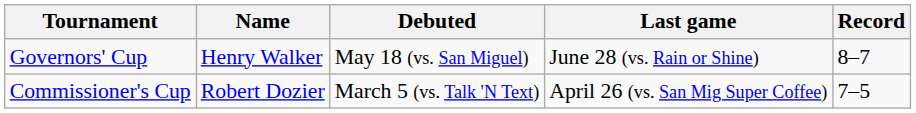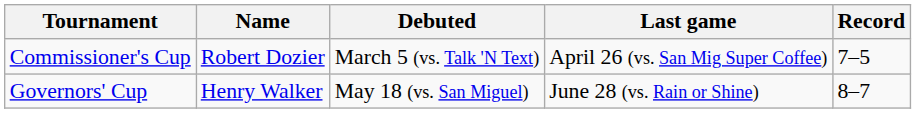 <table class="wikitable">
 <tr>
 <th>Tournament</th>
 <th>Name</th>
 <th>Debuted</th>
 <th>Last game</th>
 <th>Record</th>
 </tr>
 <tr>
+<td><a href='#'>Commissioner's Cup</a></td>
+<td><a href='#'>Robert Dozier</a></td>
+<td>March 5 <small>(vs. <a href='#'>Talk 'N Text</a>)</small></td>
+<td>April 26 <small>(vs. <a href='#'>San Mig Super Coffee</a>)</small></td>
+<td>7–5</td>
+</tr>
+<tr>
 <td><a href='#'>Governors' Cup</a></td>
 <td><a href='#'>Henry Walker</a></td>
 <td>May 18 <small>(vs. <a href='#'>San Miguel</a>)</small></td>
 <td>June 28 <small>(vs. <a href='#'>Rain or Shine</a>)</small></td>
 <td>8–7</td>
 </tr>
-<tr>
-<td><a href='#'>Commissioner's Cup</a></td>
-<td><a href='#'>Robert Dozier</a></td>
-<td>March 5 <small>(vs. <a href='#'>Talk 'N Text</a>)</small></td>
-<td>April 26 <small>(vs. <a href='#'>San Mig Super Coffee</a>)</small></td>
-<td>7–5</td>
-</tr>
 </table>
